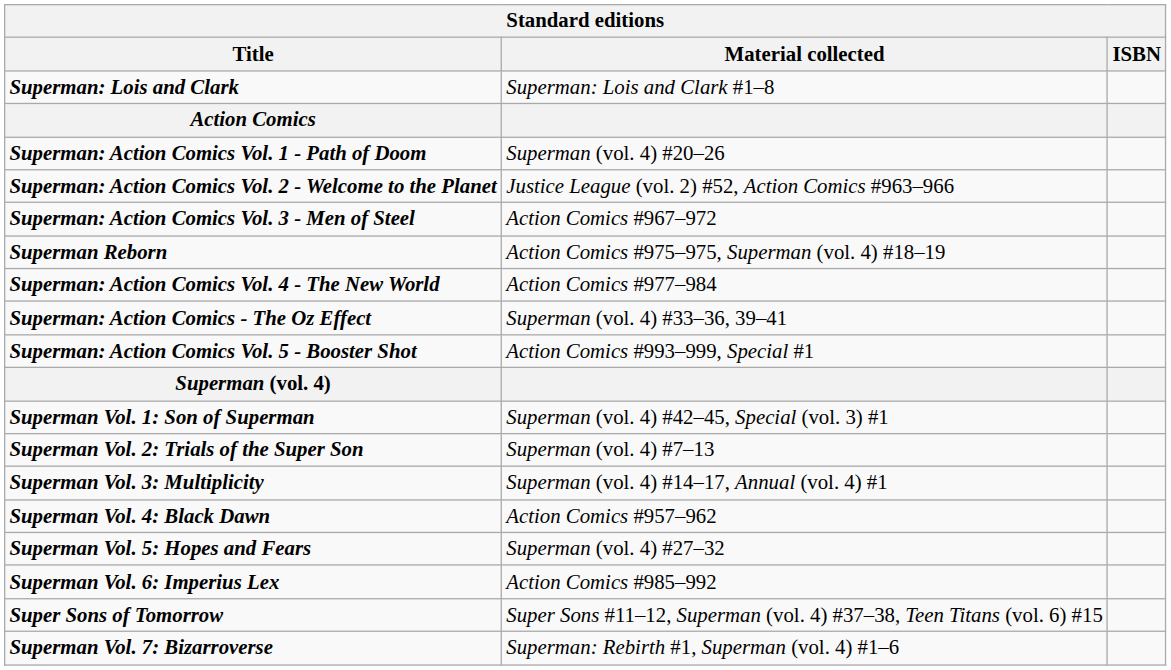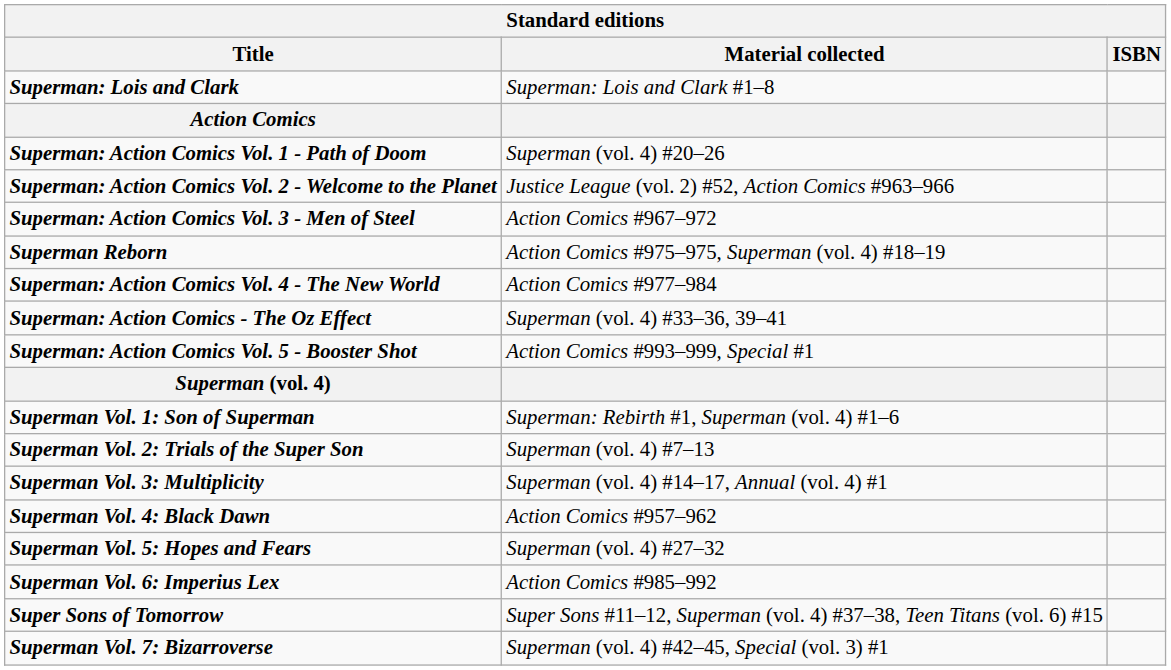 <table class="wikitable">
 <tr>
 <th colspan="3">Standard editions</th>
 </tr>
 <tr>
 <th>Title</th>
 <th>Material collected</th>
 <th>ISBN</th>
 </tr>
 <tr>
 <td><strong><em>Superman: Lois and Clark</em></strong></td>
 <td><em>Superman: Lois and Clark</em> #1–8</td>
 <td></td>
 </tr>
 <tr>
 <th><em>Action Comics</em></th>
 <th></th>
 <th></th>
 </tr>
 <tr>
 <td><strong><em>Superman: Action Comics Vol. 1 - Path of Doom</em></strong></td>
 <td><em>Superman</em> (vol. 4) #20–26</td>
 <td></td>
 </tr>
 <tr>
 <td><strong><em>Superman: Action Comics Vol. 2 - Welcome to the Planet</em></strong></td>
 <td><em>Justice League</em> (vol. 2) #52, <em>Action Comics</em> #963–966</td>
 <td></td>
 </tr>
 <tr>
 <td><strong><em>Superman: Action Comics Vol. 3 - Men of Steel</em></strong></td>
 <td><em>Action Comics</em> #967–972</td>
 <td></td>
 </tr>
 <tr>
 <td><strong><em>Superman Reborn</em></strong></td>
 <td><em>Action Comics</em> #975–975, <em>Superman</em> (vol. 4) #18–19</td>
 <td></td>
 </tr>
 <tr>
 <td><strong><em>Superman: Action Comics Vol. 4 - The New World</em></strong></td>
 <td><em>Action Comics</em> #977–984</td>
 <td></td>
 </tr>
 <tr>
 <td><strong><em>Superman: Action Comics - The Oz Effect</em></strong></td>
 <td><em>Superman</em> (vol. 4) #33–36, 39–41</td>
 <td></td>
 </tr>
 <tr>
 <td><strong><em>Superman: Action Comics Vol. 5 - Booster Shot</em></strong></td>
 <td><em>Action Comics</em> #993–999, <em>Special</em> #1</td>
 <td></td>
 </tr>
 <tr>
 <th><em>Superman</em> (vol. 4)</th>
 <th></th>
 <th></th>
 </tr>
 <tr>
 <td><strong><em>Superman Vol. 1: Son of Superman</em></strong></td>
-<td><em>Superman</em> (vol. 4) #42–45, <em>Special</em> (vol. 3) #1</td>
+<td><em>Superman: Rebirth</em> #1, <em>Superman</em> (vol. 4) #1–6</td>
 <td></td>
 </tr>
 <tr>
 <td><strong><em>Superman Vol. 2: Trials of the Super Son</em></strong></td>
 <td><em>Superman</em> (vol. 4) #7–13</td>
 <td></td>
 </tr>
 <tr>
 <td><strong><em>Superman Vol. 3: Multiplicity</em></strong></td>
 <td><em>Superman</em> (vol. 4) #14–17, <em>Annual</em> (vol. 4) #1</td>
 <td></td>
 </tr>
 <tr>
 <td><strong><em>Superman Vol. 4: Black Dawn</em></strong></td>
 <td><em>Action Comics</em> #957–962</td>
 <td></td>
 </tr>
 <tr>
 <td><strong><em>Superman Vol. 5: Hopes and Fears</em></strong></td>
 <td><em>Superman</em> (vol. 4) #27–32</td>
 <td></td>
 </tr>
 <tr>
 <td><strong><em>Superman Vol. 6: Imperius Lex</em></strong></td>
 <td><em>Action Comics</em> #985–992</td>
 <td></td>
 </tr>
 <tr>
 <td><strong><em>Super Sons of Tomorrow</em></strong></td>
 <td><em>Super Sons</em> #11–12, <em>Superman</em> (vol. 4) #37–38, <em>Teen Titans</em> (vol. 6) #15</td>
 <td></td>
 </tr>
 <tr>
 <td><strong><em>Superman Vol. 7: Bizarroverse</em></strong></td>
-<td><em>Superman: Rebirth</em> #1, <em>Superman</em> (vol. 4) #1–6</td>
+<td><em>Superman</em> (vol. 4) #42–45, <em>Special</em> (vol. 3) #1</td>
 <td></td>
 </tr>
 </table>
